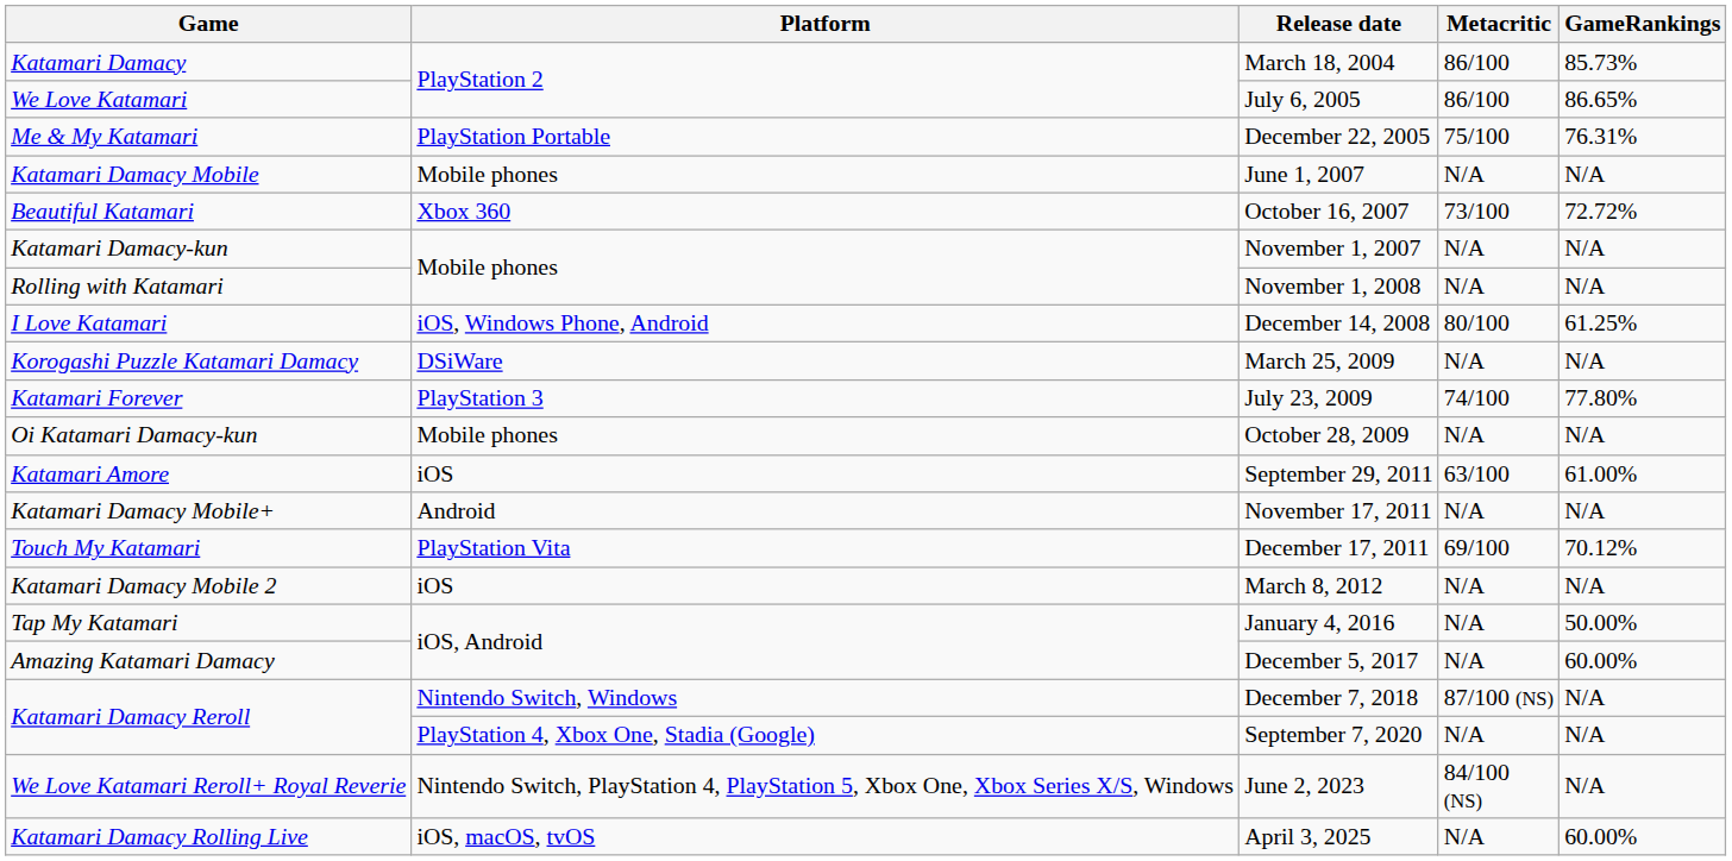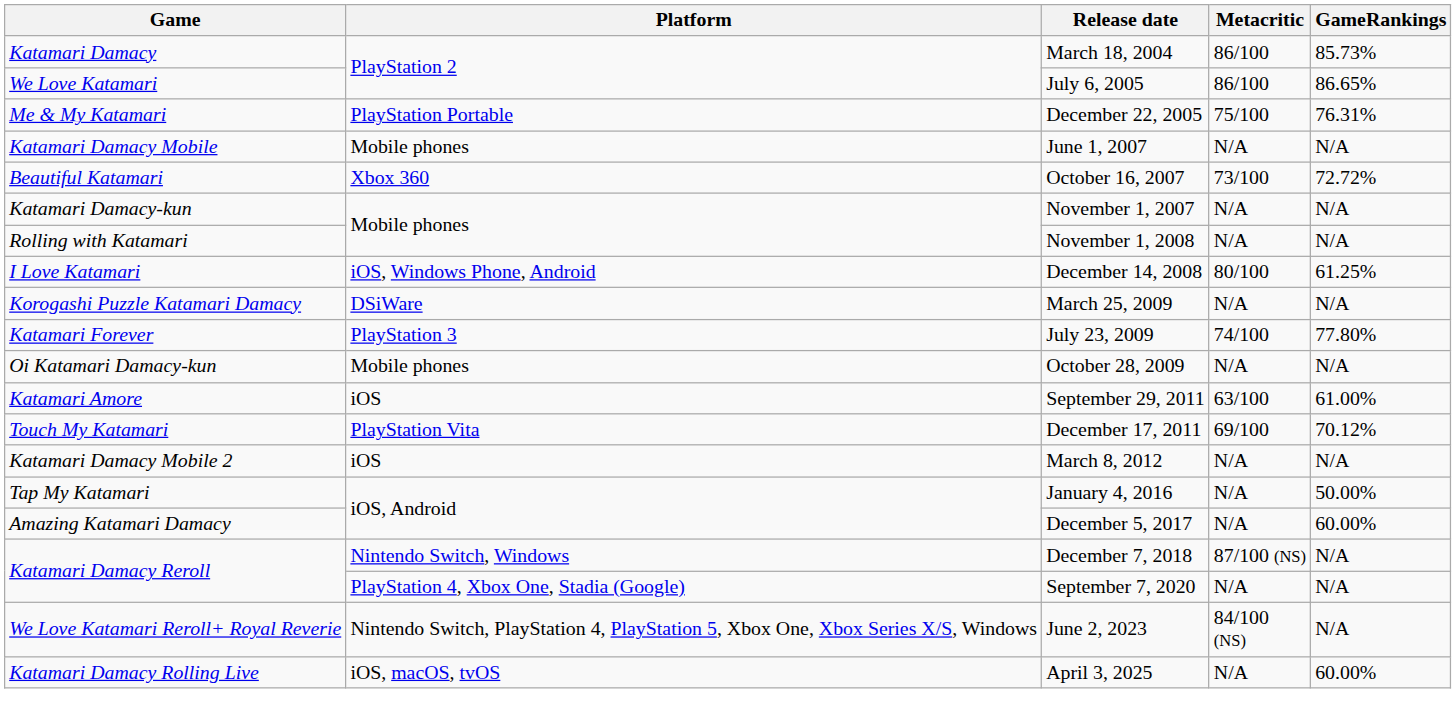 <table class="wikitable sortable">
 <tr>
 <th>Game</th>
 <th>Platform</th>
 <th>Release date</th>
 <th>Metacritic</th>
 <th>GameRankings</th>
 </tr>
 <tr>
 <td><em><a href='#'>Katamari Damacy</a></em></td>
 <td rowspan="2"><a href='#'>PlayStation 2</a></td>
 <td>March 18, 2004</td>
 <td>86/100</td>
 <td>85.73%</td>
 </tr>
 <tr>
 <td><em><a href='#'>We Love Katamari</a></em></td>
 <td>July 6, 2005</td>
 <td>86/100</td>
 <td>86.65%</td>
 </tr>
 <tr>
 <td><em><a href='#'>Me & My Katamari</a></em></td>
 <td><a href='#'>PlayStation Portable</a></td>
 <td>December 22, 2005</td>
 <td>75/100</td>
 <td>76.31%</td>
 </tr>
 <tr>
 <td><em><a href='#'>Katamari Damacy Mobile</a></em></td>
 <td>Mobile phones</td>
 <td>June 1, 2007</td>
 <td>N/A</td>
 <td>N/A</td>
 </tr>
 <tr>
 <td><em><a href='#'>Beautiful Katamari</a></em></td>
 <td><a href='#'>Xbox 360</a></td>
 <td>October 16, 2007</td>
 <td>73/100</td>
 <td>72.72%</td>
 </tr>
 <tr>
 <td><em>Katamari Damacy-kun</em></td>
 <td rowspan="2">Mobile phones</td>
 <td>November 1, 2007</td>
 <td>N/A</td>
 <td>N/A</td>
 </tr>
 <tr>
 <td><em>Rolling with Katamari</em></td>
 <td>November 1, 2008</td>
 <td>N/A</td>
 <td>N/A</td>
 </tr>
 <tr>
 <td><em><a href='#'>I Love Katamari</a></em></td>
 <td><a href='#'>iOS</a>, <a href='#'>Windows Phone</a>, <a href='#'>Android</a></td>
 <td>December 14, 2008</td>
 <td>80/100</td>
 <td>61.25%</td>
 </tr>
 <tr>
 <td><em><a href='#'>Korogashi Puzzle Katamari Damacy</a></em></td>
 <td><a href='#'>DSiWare</a></td>
 <td>March 25, 2009</td>
 <td>N/A</td>
 <td>N/A</td>
 </tr>
 <tr>
 <td><em><a href='#'>Katamari Forever</a></em></td>
 <td><a href='#'>PlayStation 3</a></td>
 <td>July 23, 2009</td>
 <td>74/100</td>
 <td>77.80%</td>
 </tr>
 <tr>
 <td><em>Oi Katamari Damacy-kun</em></td>
 <td>Mobile phones</td>
 <td>October 28, 2009</td>
 <td>N/A</td>
 <td>N/A</td>
 </tr>
 <tr>
 <td><em><a href='#'>Katamari Amore</a></em></td>
 <td>iOS</td>
 <td>September 29, 2011</td>
 <td>63/100</td>
 <td>61.00% </td>
 </tr>
 <tr>
-<td><em>Katamari Damacy Mobile+</em></td>
-<td>Android</td>
-<td>November 17, 2011</td>
-<td>N/A</td>
-<td>N/A</td>
-</tr>
-<tr>
 <td><em><a href='#'>Touch My Katamari</a></em></td>
 <td><a href='#'>PlayStation Vita</a></td>
 <td>December 17, 2011</td>
 <td>69/100</td>
 <td>70.12%</td>
 </tr>
 <tr>
 <td><em>Katamari Damacy Mobile 2</em></td>
 <td>iOS</td>
 <td>March 8, 2012 </td>
 <td>N/A</td>
 <td>N/A</td>
 </tr>
 <tr>
 <td><em>Tap My Katamari</em></td>
 <td rowspan="2">iOS, Android</td>
 <td>January 4, 2016</td>
 <td>N/A</td>
 <td>50.00%</td>
 </tr>
 <tr>
 <td><em>Amazing Katamari Damacy</em></td>
 <td>December 5, 2017</td>
 <td>N/A</td>
 <td>60.00%</td>
 </tr>
 <tr>
 <td rowspan=2><em><a href='#'>Katamari Damacy Reroll</a></em></td>
 <td><a href='#'>Nintendo Switch</a>, <a href='#'>Windows</a></td>
 <td>December 7, 2018</td>
 <td>87/100 <small>(NS)</small></td>
 <td>N/A</td>
 </tr>
 <tr>
 <td><a href='#'>PlayStation 4</a>, <a href='#'>Xbox One</a>, <a href='#'>Stadia (Google)</a></td>
 <td 2020 November 20,>September 7, 2020</td>
 <td>N/A</td>
 <td>N/A</td>
 </tr>
 <tr>
 <td><em><a href='#'>We Love Katamari Reroll+ Royal Reverie</a></em></td>
 <td>Nintendo Switch, PlayStation 4, <a href='#'>PlayStation 5</a>, Xbox One, <a href='#'>Xbox Series X/S</a>, Windows</td>
 <td>June 2, 2023</td>
 <td>84/100 <br><small>(NS)</small></td>
 <td>N/A</td>
 </tr>
 <tr>
 <td><em><a href='#'>Katamari Damacy Rolling Live</a></em></td>
 <td>iOS, <a href='#'>macOS</a>, <a href='#'>tvOS</a></td>
 <td>April 3, 2025</td>
 <td>N/A</td>
 <td>60.00%</td>
 </tr>
 </table>
